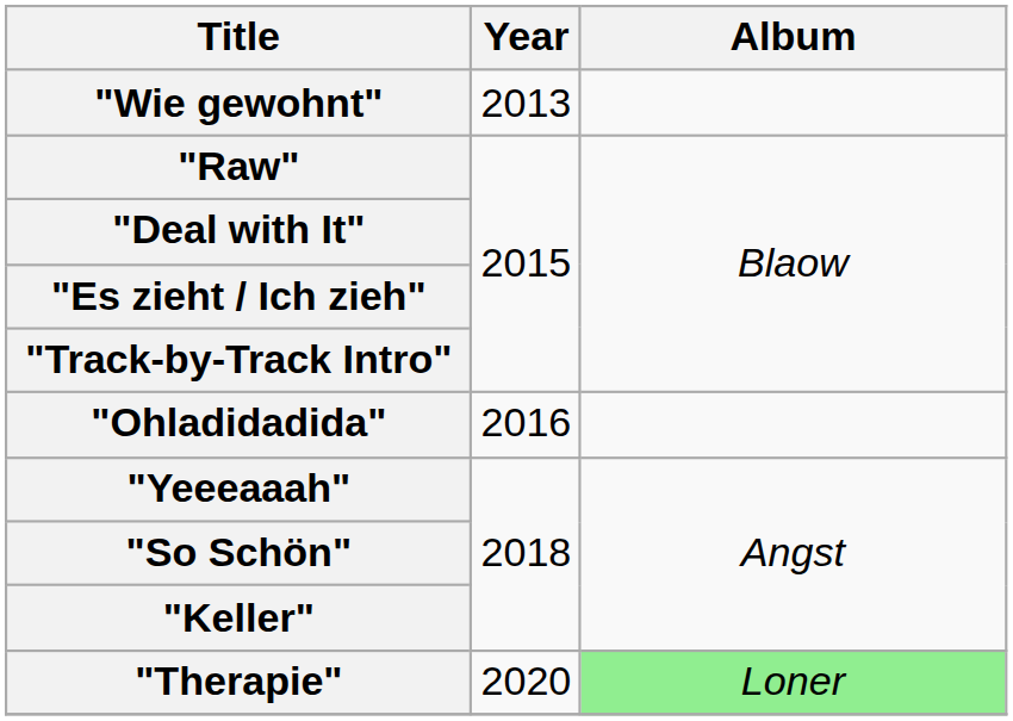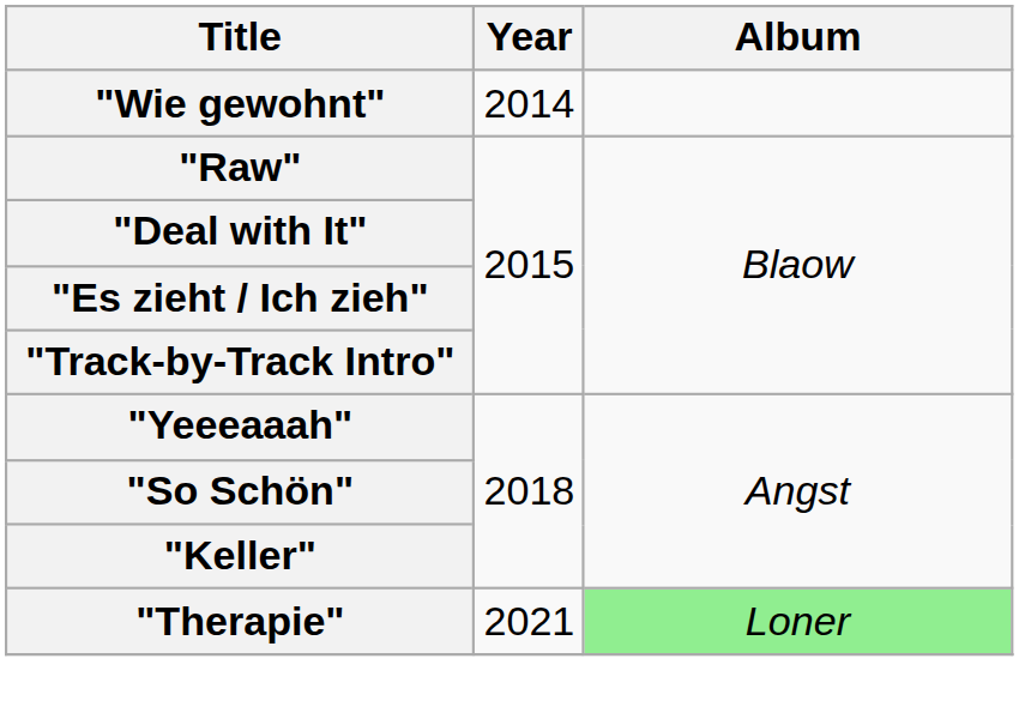 <table class="wikitable plainrowheaders" style="text-align:center;">
 <tr>
 <th scope="col" style="width:11em;">Title</th>
 <th scope="col" style="width:1em;">Year</th>
 <th scope="col" style="width:10em;">Album</th>
 </tr>
 <tr>
 <th scope="row">"Wie gewohnt"<br></th>
-<td>2013</td>
+<td>2014</td>
 <td></td>
 </tr>
 <tr>
 <th scope="row">"Raw"</th>
 <td rowspan="4">2015</td>
 <td rowspan="4"><em>Blaow</em></td>
 </tr>
 <tr>
 <th scope="row">"Deal with It"</th>
 </tr>
 <tr>
 <th scope="row">"Es zieht / Ich zieh"</th>
 </tr>
 <tr>
 <th scope="row">"Track-by-Track Intro"</th>
 </tr>
 <tr>
-<th scope="row">"Ohladidadida"<br></th>
-<td>2016</td>
-<td></td>
-</tr>
-<tr>
 <th scope="row">"Yeeeaaah"</th>
 <td rowspan="3">2018</td>
 <td rowspan="3"><em>Angst</em></td>
 </tr>
 <tr>
 <th scope="row">"So Schön"</th>
 </tr>
 <tr>
 <th scope="row">"Keller"</th>
 </tr>
 <tr>
 <th scope="row">"Therapie"</th>
-<td>2020</td>
+<td>2021</td>
 <td style="background: lightgreen;"><em>Loner</em></td>
 </tr>
 <tr>
 </tr>
 </table>
